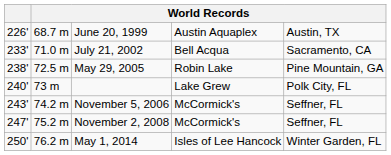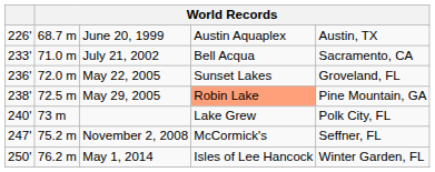 <table class="wikitable">
 <tr>
 <th></th>
 <th colspan="4">World Records</th>
 </tr>
 <tr>
 <td>226'</td>
 <td>68.7 m</td>
 <td>June 20, 1999</td>
 <td>Austin Aquaplex</td>
 <td>Austin, TX</td>
 </tr>
 <tr>
 <td>233'</td>
 <td>71.0 m</td>
 <td>July 21, 2002</td>
 <td>Bell Acqua</td>
 <td>Sacramento, CA</td>
 </tr>
 <tr>
+<td>236'</td>
+<td>72.0 m</td>
+<td>May 22, 2005</td>
+<td>Sunset Lakes</td>
+<td>Groveland, FL</td>
+</tr>
+<tr>
 <td>238'</td>
 <td>72.5 m</td>
 <td>May 29, 2005</td>
-<td>Robin Lake</td>
+<td style="background: lightsalmon;">Robin Lake</td>
 <td>Pine Mountain, GA</td>
 </tr>
 <tr>
 <td>240'</td>
 <td>73 m</td>
 <td></td>
 <td>Lake Grew</td>
 <td>Polk City, FL</td>
-</tr>
-<tr>
-<td>243'</td>
-<td>74.2 m</td>
-<td>November 5, 2006</td>
-<td>McCormick's</td>
-<td>Seffner, FL</td>
 </tr>
 <tr>
 <td>247'</td>
 <td>75.2 m</td>
 <td>November 2, 2008</td>
 <td>McCormick's</td>
 <td>Seffner, FL</td>
 </tr>
 <tr>
 <td>250'</td>
 <td>76.2 m</td>
 <td>May 1, 2014</td>
 <td>Isles of Lee Hancock</td>
 <td>Winter Garden, FL</td>
 </tr>
 </table>
